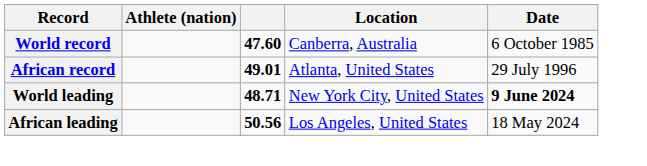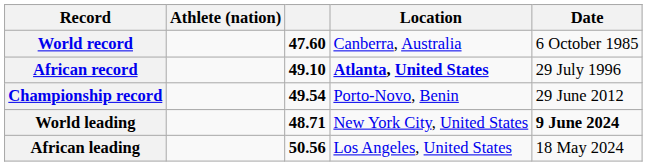 <table class="wikitable">
 <tr>
 <th scope="col">Record</th>
 <th scope="col">Athlete (nation)</th>
 <th scope="col"></th>
 <th scope="col">Location</th>
 <th scope="col">Date</th>
 </tr>
 <tr>
 <th scope="row"><a href='#'>World record</a></th>
 <td></td>
 <td align="center"><strong>47.60</strong></td>
 <td><a href='#'>Canberra</a>, <a href='#'>Australia</a></td>
 <td>6 October 1985</td>
 </tr>
 <tr>
 <th scope="row"><a href='#'>African record</a></th>
 <td></td>
-<td align="center"><strong>49.01</strong></td>
-<td><a href='#'>Atlanta</a>, <a href='#'>United States</a></td>
+<td align="center"><strong>49.10</strong></td>
+<td><strong><a href='#'>Atlanta</a>, <a href='#'>United States</a></strong></td>
 <td>29 July 1996</td>
+</tr>
+<tr>
+<th><a href='#'>Championship record</a></th>
+<td></td>
+<td align="center"><strong>49.54</strong></td>
+<td><a href='#'>Porto-Novo</a>, <a href='#'>Benin</a></td>
+<td>29 June 2012</td>
 </tr>
 <tr>
 <th scope="row">World leading</th>
 <td></td>
 <td align="center"><strong>48.71</strong></td>
 <td><a href='#'>New York City</a>, <a href='#'>United States</a></td>
 <td><strong>9 June 2024</strong></td>
 </tr>
 <tr>
 <th scope="row">African leading</th>
 <td></td>
 <td align="center"><strong>50.56</strong></td>
 <td><a href='#'>Los Angeles</a>, <a href='#'>United States</a></td>
 <td>18 May 2024</td>
 </tr>
 </table>
